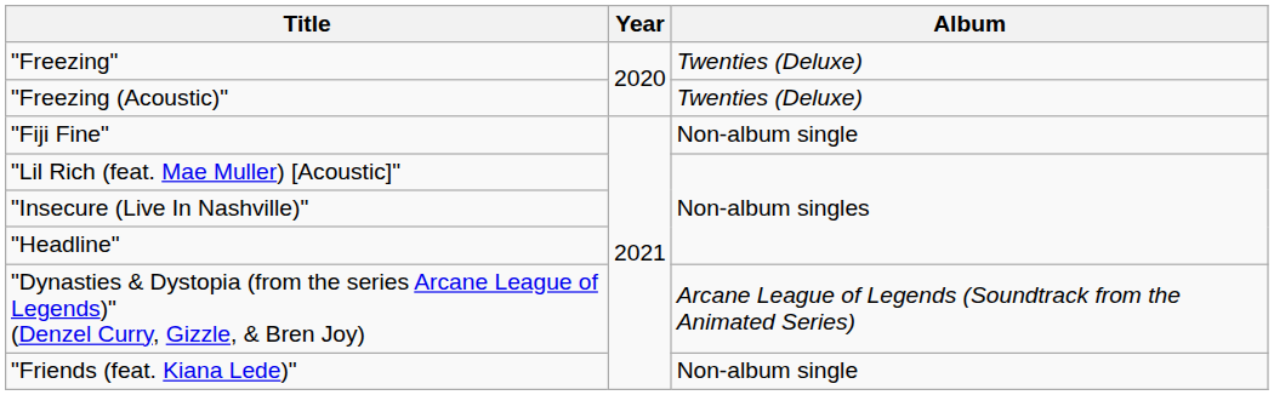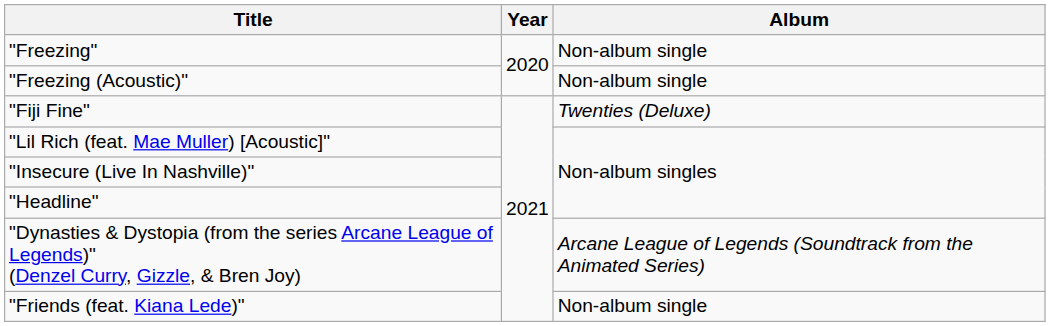 <table class="wikitable">
 <tr>
 <th>Title</th>
 <th>Year</th>
 <th>Album</th>
 </tr>
 <tr>
 <td>"Freezing"</td>
 <td rowspan="2">2020</td>
-<td><em>Twenties (Deluxe)</em></td>
+<td>Non-album single</td>
 </tr>
 <tr>
 <td>"Freezing (Acoustic)"</td>
-<td><em>Twenties (Deluxe)</em></td>
+<td>Non-album single</td>
 </tr>
 <tr>
 <td>"Fiji Fine"</td>
 <td rowspan="6">2021</td>
-<td>Non-album single</td>
+<td><em>Twenties (Deluxe)</em></td>
 </tr>
 <tr>
 <td>"Lil Rich (feat. <a href='#'>Mae Muller</a>) [Acoustic]"</td>
 <td rowspan="3">Non-album singles</td>
 </tr>
 <tr>
 <td>"Insecure (Live In Nashville)"</td>
 </tr>
 <tr>
 <td>"Headline"</td>
 </tr>
 <tr>
 <td>"Dynasties & Dystopia (from the series <a href='#'>Arcane League of Legends</a>)"<br>(<a href='#'>Denzel Curry</a>, <a href='#'>Gizzle</a>, & Bren Joy)</td>
 <td><em>Arcane League of Legends (Soundtrack from the Animated Series)</em></td>
 </tr>
 <tr>
 <td>"Friends (feat. <a href='#'>Kiana Lede</a>)"</td>
 <td>Non-album single</td>
 </tr>
 </table>
